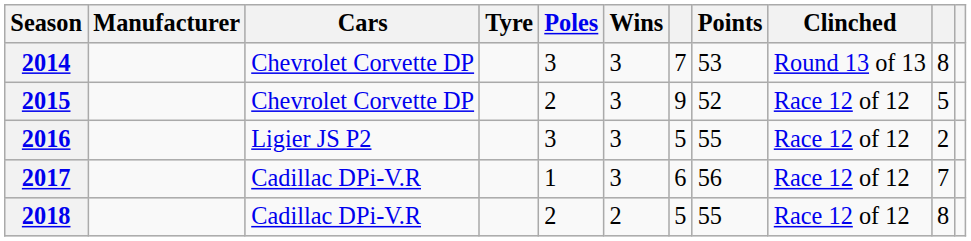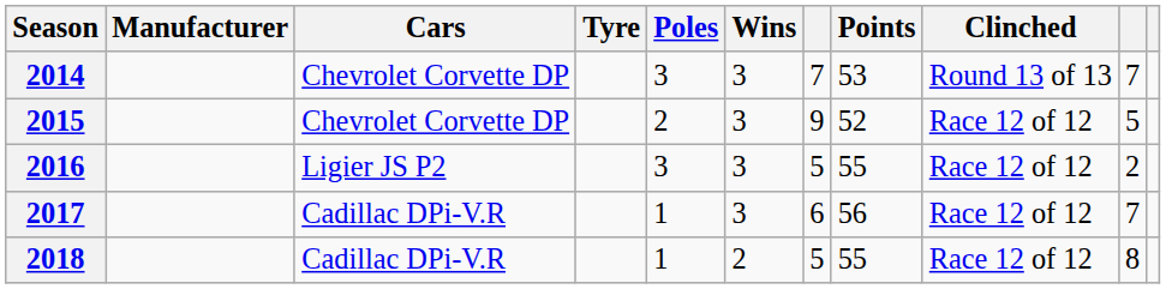 <table class="wikitable">
 <tr>
 <th>Season</th>
 <th>Manufacturer</th>
 <th>Cars</th>
 <th>Tyre</th>
 <th><a href='#'>Poles</a></th>
 <th>Wins</th>
 <th></th>
 <th>Points</th>
 <th>Clinched</th>
 <th></th>
 <th></th>
 </tr>
 <tr>
 <th><a href='#'>2014</a></th>
 <td></td>
 <td><a href='#'>Chevrolet Corvette DP</a></td>
 <td></td>
 <td>3</td>
 <td>3</td>
 <td>7</td>
 <td>53</td>
 <td><a href='#'>Round 13</a> of 13</td>
-<td>8</td>
+<td>7</td>
 <td></td>
 </tr>
 <tr>
 <th><a href='#'>2015</a></th>
 <td></td>
 <td><a href='#'>Chevrolet Corvette DP</a></td>
 <td></td>
 <td>2</td>
 <td>3</td>
 <td>9</td>
 <td>52</td>
 <td><a href='#'>Race 12</a> of 12</td>
 <td>5</td>
 <td></td>
 </tr>
 <tr>
 <th><a href='#'>2016</a></th>
 <td></td>
 <td><a href='#'>Ligier JS P2</a></td>
 <td></td>
 <td>3</td>
 <td>3</td>
 <td>5</td>
 <td>55</td>
 <td><a href='#'>Race 12</a> of 12</td>
 <td>2</td>
 <td></td>
 </tr>
 <tr>
 <th><a href='#'>2017</a></th>
 <td></td>
 <td><a href='#'>Cadillac DPi-V.R</a></td>
 <td></td>
 <td>1</td>
 <td>3</td>
 <td>6</td>
 <td>56</td>
 <td><a href='#'>Race 12</a> of 12</td>
 <td>7</td>
 <td></td>
 </tr>
 <tr>
 <th><a href='#'>2018</a></th>
 <td></td>
 <td><a href='#'>Cadillac DPi-V.R</a></td>
 <td></td>
-<td>2</td>
+<td>1</td>
 <td>2</td>
 <td>5</td>
 <td>55</td>
 <td><a href='#'>Race 12</a> of 12</td>
 <td>8</td>
 <td></td>
 </tr>
 </table>
